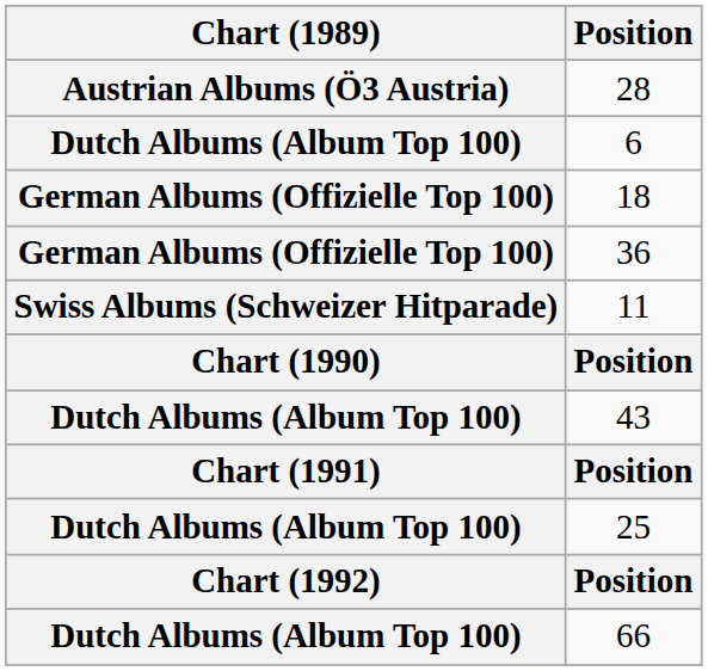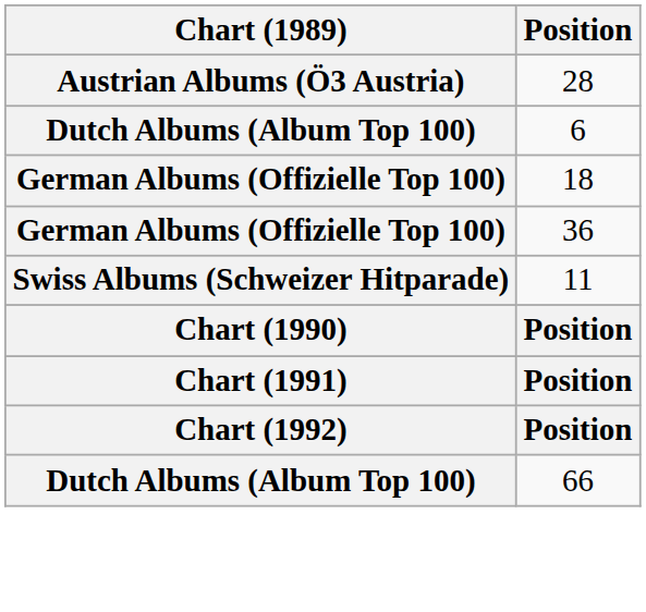 <table class="wikitable plainrowheaders">
 <tr>
 <th scope="col">Chart (1989)</th>
 <th scope="col">Position</th>
 </tr>
 <tr>
 <th scope="row">Austrian Albums (Ö3 Austria)</th>
 <td style="text-align:center;">28</td>
 </tr>
 <tr>
 <th scope="row">Dutch Albums (Album Top 100)</th>
 <td style="text-align:center;">6</td>
 </tr>
 <tr>
 <th scope="row">German Albums (Offizielle Top 100)</th>
 <td style="text-align:center;">18</td>
 </tr>
 <tr>
 <th scope="row">German Albums (Offizielle Top 100)</th>
 <td style="text-align:center;">36</td>
 </tr>
 <tr>
 <th scope="row">Swiss Albums (Schweizer Hitparade)</th>
 <td style="text-align:center;">11</td>
 </tr>
 <tr>
 <th scope="col">Chart (1990)</th>
 <th scope="col">Position</th>
 </tr>
 <tr>
-<th scope="row">Dutch Albums (Album Top 100)</th>
-<td style="text-align:center;">43</td>
-</tr>
-<tr>
 <th scope="col">Chart (1991)</th>
 <th scope="col">Position</th>
-</tr>
-<tr>
-<th scope="row">Dutch Albums (Album Top 100)</th>
-<td style="text-align:center;">25</td>
 </tr>
 <tr>
 <th scope="col">Chart (1992)</th>
 <th scope="col">Position</th>
 </tr>
 <tr>
 <th scope="row">Dutch Albums (Album Top 100)</th>
 <td style="text-align:center;">66</td>
 </tr>
 </table>
